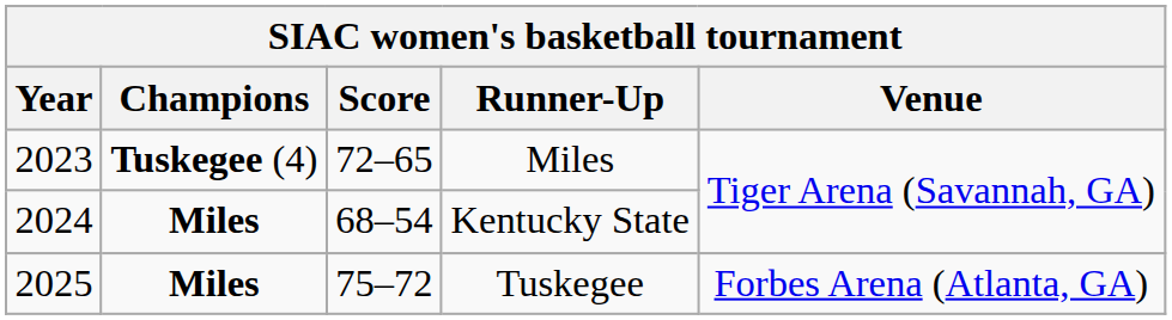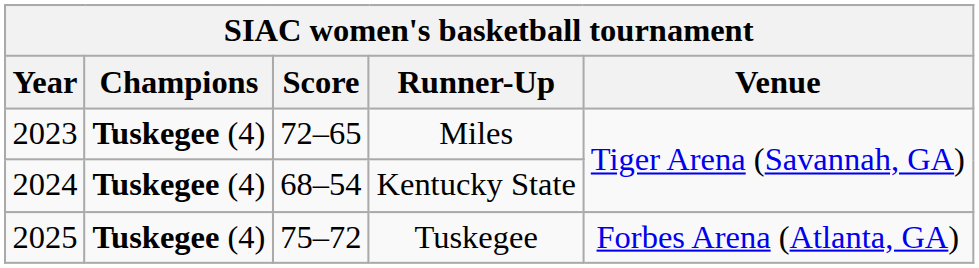 <table class="wikitable sortable">
 <tr>
 <th colspan="5" style=>SIAC women's basketball tournament</th>
 </tr>
 <tr>
 <th>Year</th>
 <th>Champions</th>
 <th>Score</th>
 <th>Runner-Up</th>
 <th>Venue</th>
 </tr>
 <tr align=center>
 <td>2023</td>
 <td><strong>Tuskegee</strong> (4)</td>
 <td>72–65</td>
 <td>Miles</td>
 <td rowspan=2><a href='#'>Tiger Arena</a> (<a href='#'>Savannah, GA</a>)</td>
 </tr>
 <tr align=center>
 <td>2024</td>
-<td><strong>Miles</strong></td>
+<td><strong>Tuskegee</strong> (4)</td>
 <td>68–54</td>
 <td>Kentucky State</td>
 </tr>
 <tr align=center>
 <td>2025</td>
-<td><strong>Miles</strong></td>
+<td><strong>Tuskegee</strong> (4)</td>
 <td>75–72</td>
 <td>Tuskegee</td>
 <td><a href='#'>Forbes Arena</a> (<a href='#'>Atlanta, GA</a>)</td>
 </tr>
 </table>
